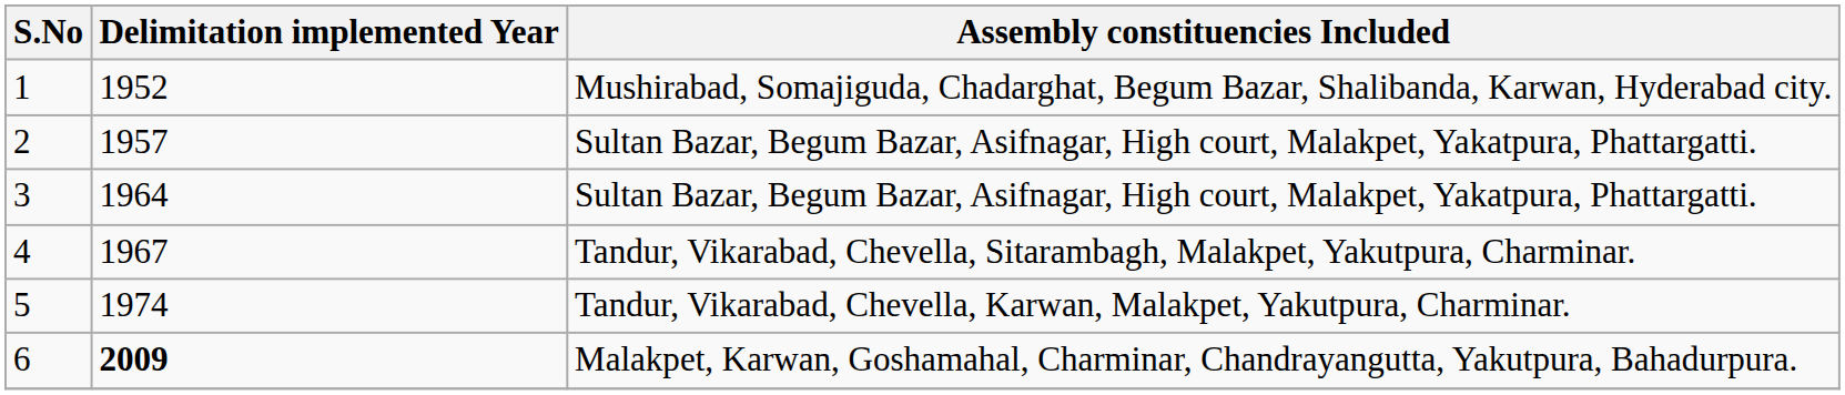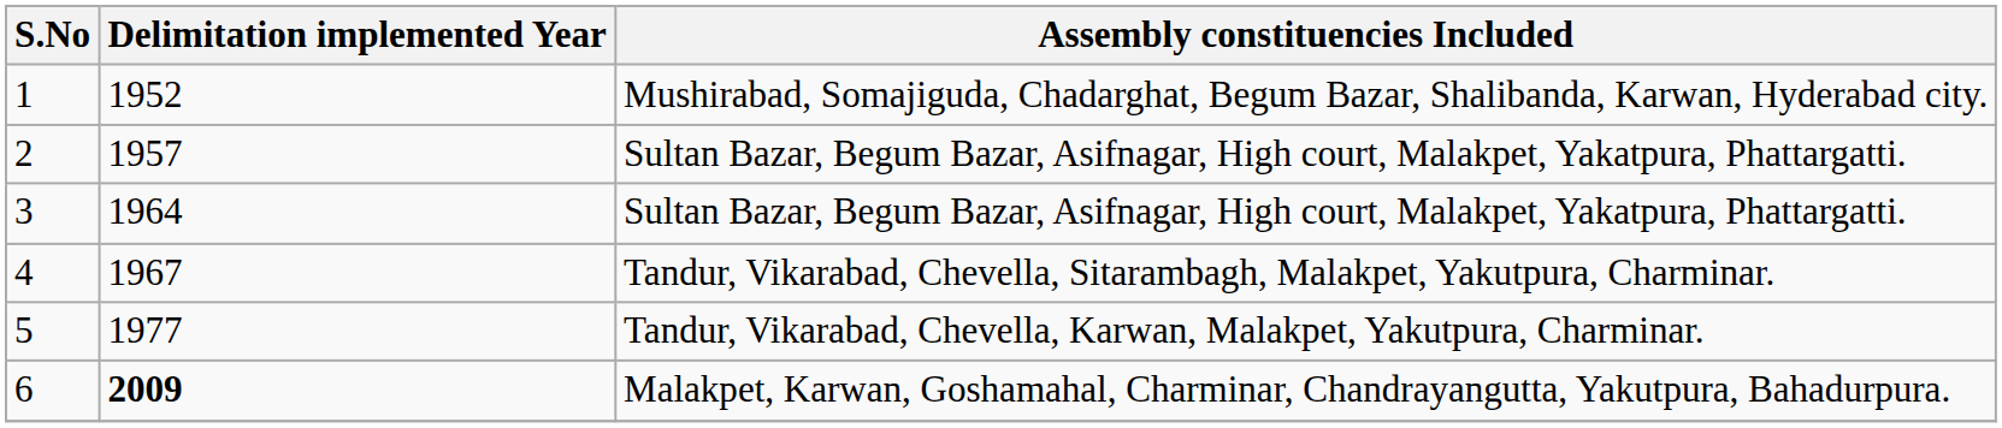 <table class="wikitable sortable">
 <tr>
 <th>S.No</th>
 <th>Delimitation implemented Year</th>
 <th>Assembly constituencies Included</th>
 </tr>
 <tr>
 <td>1</td>
 <td>1952</td>
 <td>Mushirabad, Somajiguda, Chadarghat, Begum Bazar, Shalibanda, Karwan, Hyderabad city.</td>
 </tr>
 <tr>
 <td>2</td>
 <td>1957</td>
 <td>Sultan Bazar, Begum Bazar, Asifnagar, High court, Malakpet, Yakatpura, Phattargatti.</td>
 </tr>
 <tr>
 <td>3</td>
 <td>1964</td>
 <td>Sultan Bazar, Begum Bazar, Asifnagar, High court, Malakpet, Yakatpura, Phattargatti.</td>
 </tr>
 <tr>
 <td>4</td>
 <td>1967</td>
 <td>Tandur, Vikarabad, Chevella, Sitarambagh, Malakpet, Yakutpura, Charminar.</td>
 </tr>
 <tr>
 <td>5</td>
-<td>1974</td>
+<td>1977</td>
 <td>Tandur, Vikarabad, Chevella, Karwan, Malakpet, Yakutpura, Charminar.</td>
 </tr>
 <tr>
 <td>6</td>
 <td><strong>2009</strong></td>
 <td>Malakpet, Karwan, Goshamahal, Charminar, Chandrayangutta, Yakutpura, Bahadurpura.</td>
 </tr>
 <tr>
 </tr>
 </table>
